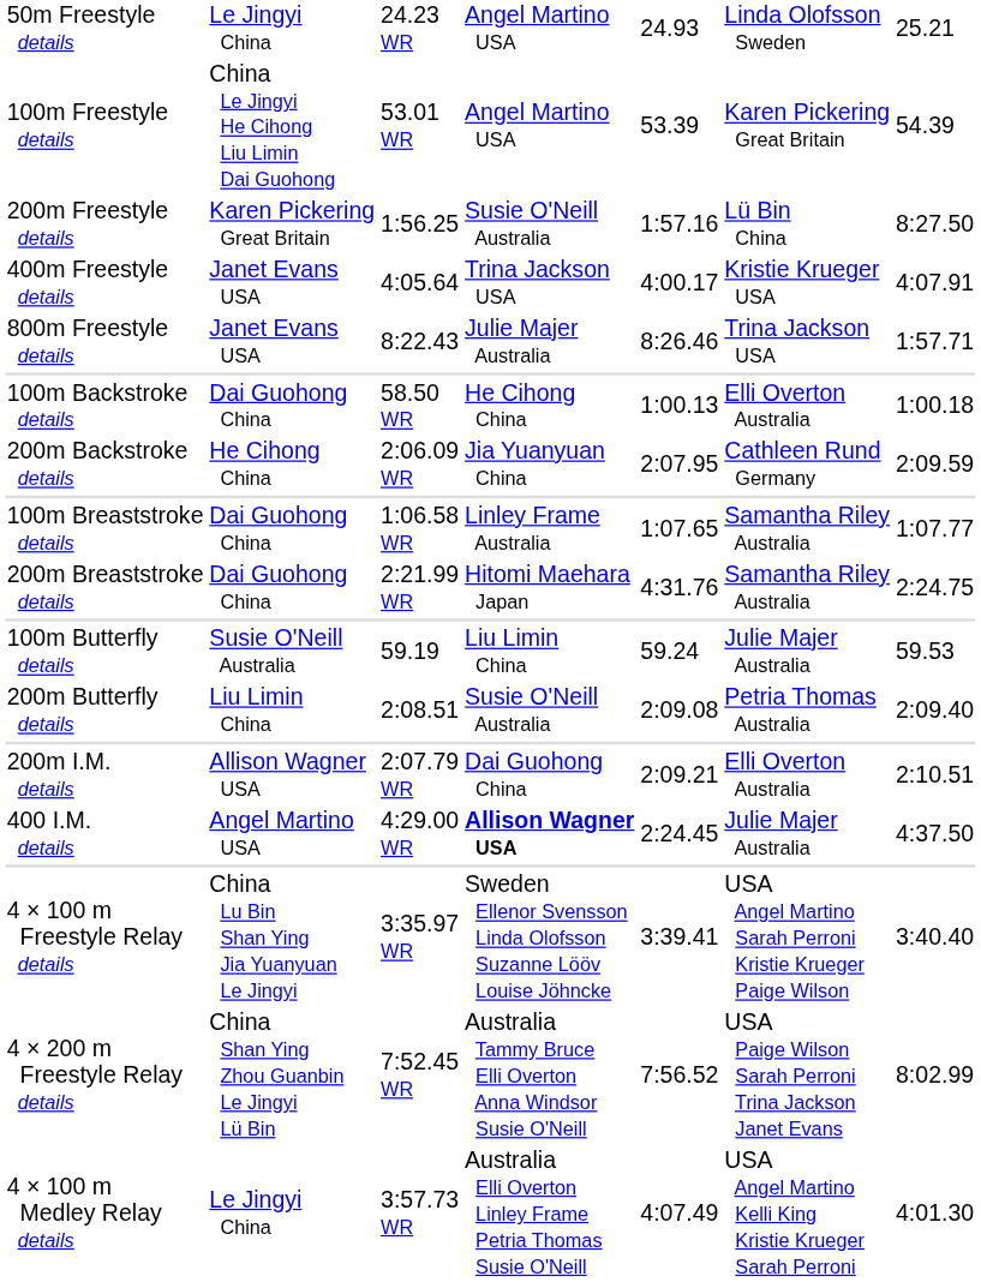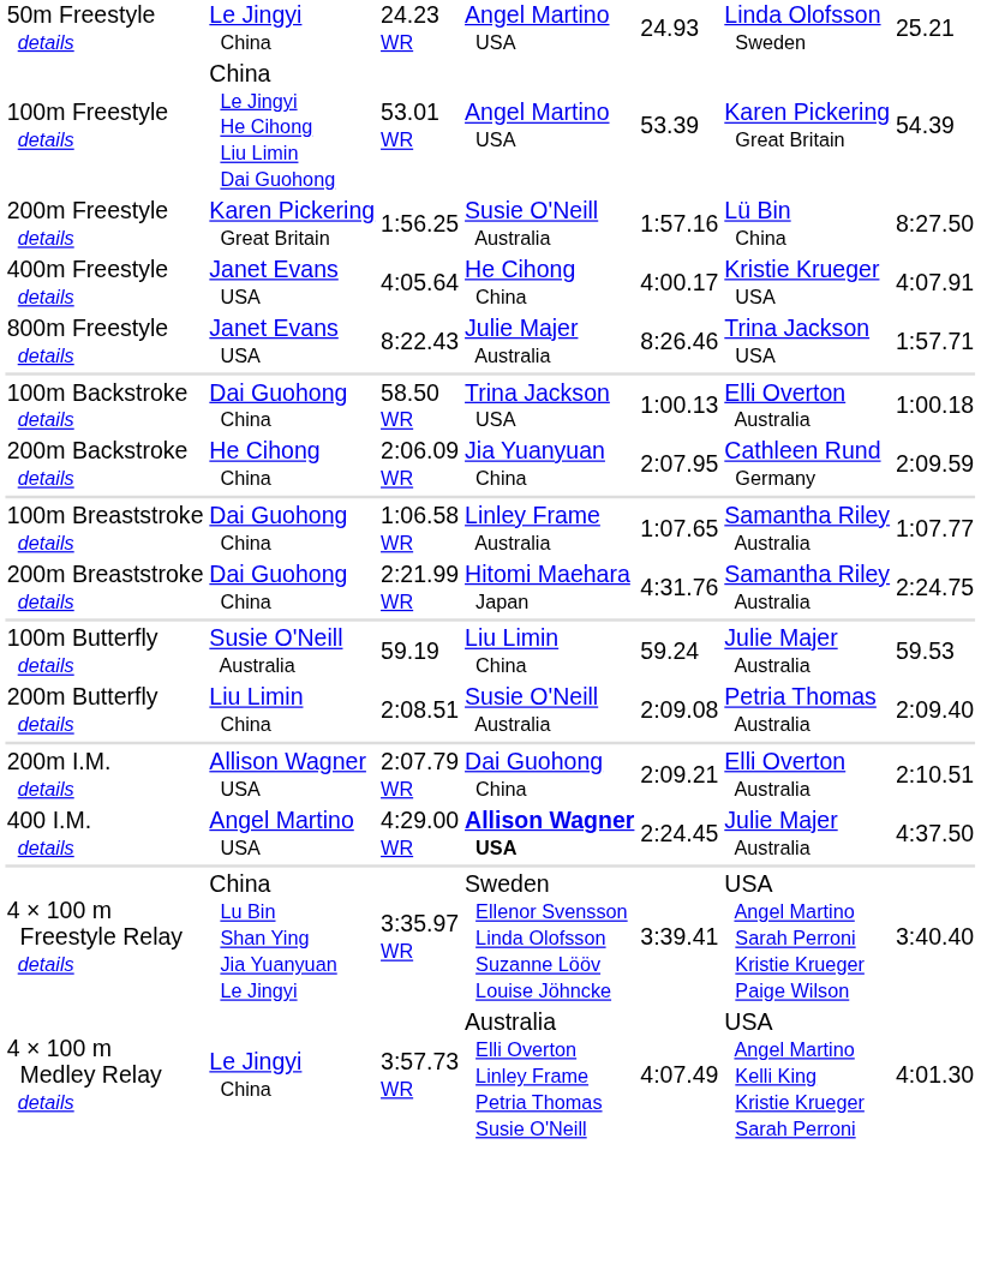 <table>
 <tr>
 <td>50m Freestyle <small><br>   <em><a href='#'>details</a></em></small></td>
 <td><a href='#'>Le Jingyi</a> <small><br>   China </small></td>
 <td>24.23 <small><br> <a href='#'>WR</a></small></td>
 <td><a href='#'>Angel Martino</a> <small><br>   USA </small></td>
 <td>24.93</td>
 <td><a href='#'>Linda Olofsson</a> <small><br>    Sweden </small></td>
 <td>25.21</td>
 </tr>
 <tr>
 <td>100m Freestyle <small><br>   <em><a href='#'>details</a></em></small></td>
 <td> China <small><br>  <a href='#'>Le Jingyi</a><br>  <a href='#'>He Cihong</a><br>  <a href='#'>Liu Limin</a><br>  <a href='#'>Dai Guohong</a> </small></td>
 <td>53.01 <small><br> <a href='#'>WR</a></small></td>
 <td><a href='#'>Angel Martino</a> <small><br>   USA </small></td>
 <td>53.39</td>
 <td><a href='#'>Karen Pickering</a> <small><br>   Great Britain </small></td>
 <td>54.39</td>
 </tr>
 <tr>
 <td>200m Freestyle <small><br>   <em><a href='#'>details</a></em></small></td>
 <td><a href='#'>Karen Pickering</a> <small><br>   Great Britain </small></td>
 <td>1:56.25</td>
 <td><a href='#'>Susie O'Neill</a> <small><br>   Australia </small></td>
 <td>1:57.16</td>
 <td><a href='#'>Lü Bin</a> <small><br>   China </small></td>
 <td>8:27.50</td>
 </tr>
 <tr>
 <td>400m Freestyle <small><br>   <em><a href='#'>details</a></em></small></td>
 <td><a href='#'>Janet Evans</a> <small><br>   USA </small></td>
 <td>4:05.64</td>
-<td><a href='#'>Trina Jackson</a> <small><br>   USA </small></td>
+<td><a href='#'>He Cihong</a> <small><br>   China </small></td>
 <td>4:00.17</td>
 <td><a href='#'>Kristie Krueger</a> <small><br>   USA </small></td>
 <td>4:07.91</td>
 </tr>
 <tr>
 <td>800m Freestyle <small><br>   <em><a href='#'>details</a></em></small></td>
 <td><a href='#'>Janet Evans</a> <small><br>   USA </small></td>
 <td>8:22.43</td>
 <td><a href='#'>Julie Majer</a> <small><br>   Australia </small></td>
 <td>8:26.46</td>
 <td><a href='#'>Trina Jackson</a> <small><br>   USA </small></td>
 <td>1:57.71</td>
 </tr>
 <tr bgcolor=#DDDDDD>
 <td colspan=7></td>
 </tr>
 <tr>
 <td>100m Backstroke <small><br>   <em><a href='#'>details</a></em></small></td>
 <td><a href='#'>Dai Guohong</a> <small><br>   China </small></td>
 <td>58.50 <small><br> <a href='#'>WR</a></small></td>
-<td><a href='#'>He Cihong</a> <small><br>   China </small></td>
+<td><a href='#'>Trina Jackson</a> <small><br>   USA </small></td>
 <td>1:00.13</td>
 <td><a href='#'>Elli Overton</a> <small><br>   Australia </small></td>
 <td>1:00.18</td>
 </tr>
 <tr>
 <td>200m Backstroke <small><br>   <em><a href='#'>details</a></em></small></td>
 <td><a href='#'>He Cihong</a> <small><br>   China </small></td>
 <td>2:06.09 <small><br> <a href='#'>WR</a></small></td>
 <td><a href='#'>Jia Yuanyuan</a> <small><br>   China </small></td>
 <td>2:07.95</td>
 <td><a href='#'>Cathleen Rund</a> <small><br>   Germany </small></td>
 <td>2:09.59</td>
 </tr>
 <tr bgcolor=#DDDDDD>
 <td colspan=7></td>
 </tr>
 <tr>
 <td>100m Breaststroke <small><br>   <em><a href='#'>details</a></em></small></td>
 <td><a href='#'>Dai Guohong</a> <small><br>   China </small></td>
 <td>1:06.58 <small><br> <a href='#'>WR</a></small></td>
 <td><a href='#'>Linley Frame</a> <small><br>   Australia </small></td>
 <td>1:07.65</td>
 <td><a href='#'>Samantha Riley</a> <small><br>   Australia </small></td>
 <td>1:07.77</td>
 </tr>
 <tr>
 <td>200m Breaststroke <small><br>   <em><a href='#'>details</a></em></small></td>
 <td><a href='#'>Dai Guohong</a> <small><br>   China </small></td>
 <td>2:21.99 <small><br> <a href='#'>WR</a></small></td>
 <td><a href='#'>Hitomi Maehara</a> <small><br>   Japan </small></td>
 <td>4:31.76</td>
 <td><a href='#'>Samantha Riley</a> <small><br>   Australia </small></td>
 <td>2:24.75</td>
 </tr>
 <tr bgcolor=#DDDDDD>
 <td colspan=7></td>
 </tr>
 <tr>
 <td>100m Butterfly <small><br>   <em><a href='#'>details</a></em></small></td>
 <td><a href='#'>Susie O'Neill</a> <small><br>   Australia </small></td>
 <td>59.19</td>
 <td><a href='#'>Liu Limin</a> <small><br>   China </small></td>
 <td>59.24</td>
 <td><a href='#'>Julie Majer</a> <small><br>   Australia </small></td>
 <td>59.53</td>
 </tr>
 <tr>
 <td>200m Butterfly <small><br>   <em><a href='#'>details</a></em></small></td>
 <td><a href='#'>Liu Limin</a> <small><br>   China </small></td>
 <td>2:08.51</td>
 <td><a href='#'>Susie O'Neill</a> <small><br>   Australia </small></td>
 <td>2:09.08</td>
 <td><a href='#'>Petria Thomas</a> <small><br>   Australia </small></td>
 <td>2:09.40</td>
 </tr>
 <tr bgcolor=#DDDDDD>
 <td colspan=7></td>
 </tr>
 <tr>
 <td>200m I.M. <small><br>   <em><a href='#'>details</a></em></small></td>
 <td><a href='#'>Allison Wagner</a> <small><br>   USA </small></td>
 <td>2:07.79 <small><br> <a href='#'>WR</a></small></td>
 <td><a href='#'>Dai Guohong</a> <small><br>   China </small></td>
 <td>2:09.21</td>
 <td><a href='#'>Elli Overton</a> <small><br>   Australia </small></td>
 <td>2:10.51</td>
 </tr>
 <tr>
 <td>400 I.M. <small><br>   <em><a href='#'>details</a></em></small></td>
 <td><a href='#'>Angel Martino</a> <small><br>   USA </small></td>
 <td>4:29.00 <small><br> <a href='#'>WR</a></small></td>
 <td><strong><a href='#'>Allison Wagner</a> <small><br>   USA </small></strong></td>
 <td>2:24.45</td>
 <td><a href='#'>Julie Majer</a> <small><br>   Australia </small></td>
 <td>4:37.50</td>
 </tr>
 <tr bgcolor=#DDDDDD>
 <td colspan=7></td>
 </tr>
 <tr>
 <td>4 × 100 m<br>  Freestyle Relay <small><br>   <em><a href='#'>details</a></em></small></td>
 <td> China <small><br>  <a href='#'>Lu Bin</a><br>  <a href='#'>Shan Ying</a><br>  <a href='#'>Jia Yuanyuan</a><br>  <a href='#'>Le Jingyi</a> </small></td>
 <td>3:35.97 <small><br> <a href='#'>WR</a></small></td>
 <td> Sweden <small><br>  <a href='#'>Ellenor Svensson</a><br>  <a href='#'>Linda Olofsson</a><br>  <a href='#'>Suzanne Lööv</a><br>  <a href='#'>Louise Jöhncke</a> </small></td>
 <td>3:39.41</td>
 <td> USA <small><br>  <a href='#'>Angel Martino</a><br>  <a href='#'>Sarah Perroni</a><br>  <a href='#'>Kristie Krueger</a><br>  <a href='#'>Paige Wilson</a> </small></td>
 <td>3:40.40</td>
 </tr>
 <tr>
-<td>4 × 200 m<br>  Freestyle Relay <small><br>   <em><a href='#'>details</a></em></small></td>
-<td> China <small><br>  <a href='#'>Shan Ying</a><br>  <a href='#'>Zhou Guanbin</a><br>  <a href='#'>Le Jingyi</a><br>  <a href='#'>Lü Bin</a> </small></td>
-<td>7:52.45 <small><br> <a href='#'>WR</a></small></td>
-<td> Australia <small><br>  <a href='#'>Tammy Bruce</a><br>  <a href='#'>Elli Overton</a><br>  <a href='#'>Anna Windsor</a><br>  <a href='#'>Susie O'Neill</a>  </small></td>
-<td>7:56.52</td>
-<td> USA <small><br>  <a href='#'>Paige Wilson</a><br>  <a href='#'>Sarah Perroni</a><br>  <a href='#'>Trina Jackson</a><br>  <a href='#'>Janet Evans</a> </small></td>
-<td>8:02.99</td>
-</tr>
-<tr>
 <td>4 × 100 m<br>  Medley Relay <small><br>   <em><a href='#'>details</a></em></small></td>
 <td><a href='#'>Le Jingyi</a> <small><br>   China </small></td>
 <td>3:57.73 <small><br> <a href='#'>WR</a></small></td>
 <td> Australia <small><br>  <a href='#'>Elli Overton</a><br>  <a href='#'>Linley Frame</a><br>  <a href='#'>Petria Thomas</a><br>  <a href='#'>Susie O'Neill</a>  </small></td>
 <td>4:07.49</td>
 <td> USA <small><br>  <a href='#'>Angel Martino</a><br>  <a href='#'>Kelli King</a><br>  <a href='#'>Kristie Krueger</a><br>  <a href='#'>Sarah Perroni</a> </small></td>
 <td>4:01.30</td>
 </tr>
 <tr>
 </tr>
 </table>
